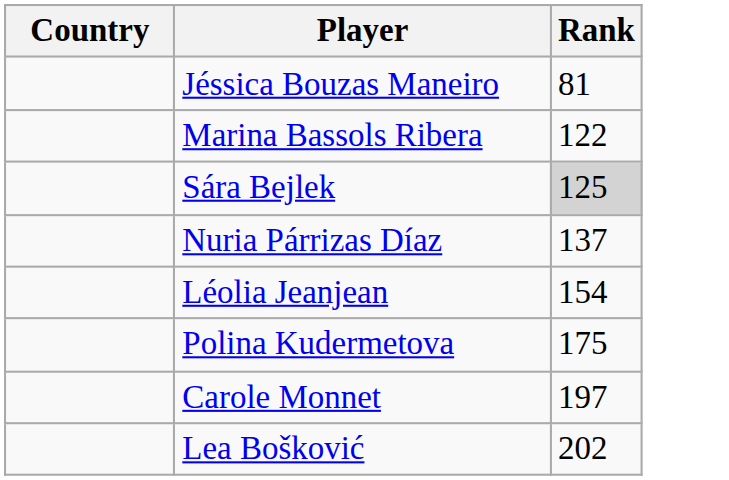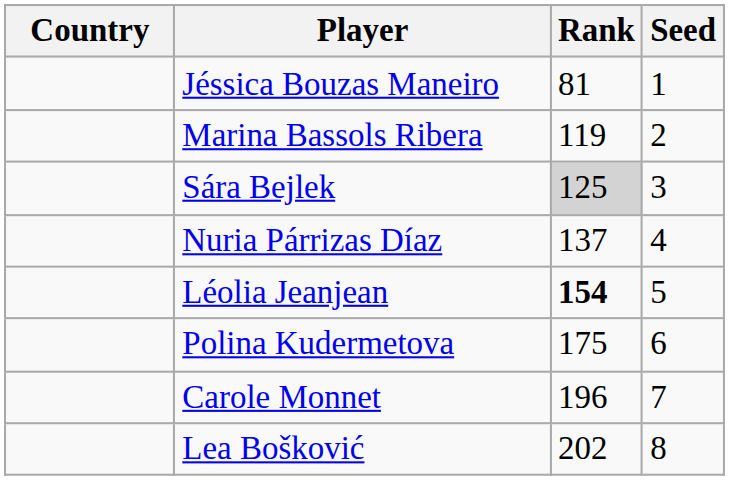 <table class="wikitable">
 <tr>
 <th width="75">Country</th>
 <th width="175">Player</th>
 <th>Rank</th>
+<th>Seed</th>
 </tr>
 <tr>
 <td></td>
 <td><a href='#'>Jéssica Bouzas Maneiro</a></td>
 <td>81</td>
+<td>1</td>
 </tr>
 <tr>
 <td></td>
 <td><a href='#'>Marina Bassols Ribera</a></td>
-<td>122</td>
+<td>119</td>
+<td>2</td>
 </tr>
 <tr>
 <td></td>
 <td><a href='#'>Sára Bejlek</a></td>
 <td style="background: lightgrey;">125</td>
+<td>3</td>
 </tr>
 <tr>
 <td></td>
 <td><a href='#'>Nuria Párrizas Díaz</a></td>
 <td>137</td>
+<td>4</td>
 </tr>
 <tr>
 <td></td>
 <td><a href='#'>Léolia Jeanjean</a></td>
-<td>154</td>
+<td><strong>154</strong></td>
+<td>5</td>
 </tr>
 <tr>
 <td></td>
 <td><a href='#'>Polina Kudermetova</a></td>
 <td>175</td>
+<td>6</td>
 </tr>
 <tr>
 <td></td>
 <td><a href='#'>Carole Monnet</a></td>
-<td>197</td>
+<td>196</td>
+<td>7</td>
 </tr>
 <tr>
 <td></td>
 <td><a href='#'>Lea Bošković</a></td>
 <td>202</td>
+<td>8</td>
 </tr>
 </table>
